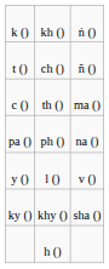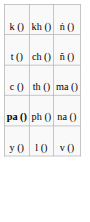 <table class="wikitable" style="text-align:center">
 <tr>
 <td><big></big><br>k ()</td>
 <td><big></big><br>kh ()</td>
 <td><big></big><br>ṅ ()</td>
 </tr>
 <tr>
 <td><big></big><br>t ()</td>
 <td><big></big><br>ch ()</td>
 <td><big></big><br>ñ ()</td>
 </tr>
 <tr>
 <td><big></big><br>c ()</td>
 <td><big></big><br>th ()</td>
 <td><big></big><br>ma ()</td>
 </tr>
 <tr>
-<td><big></big><br>pa ()</td>
+<td><strong><big></big><br>pa ()</strong></td>
 <td><big></big><br>ph ()</td>
 <td><big></big><br>na ()</td>
 </tr>
 <tr>
 <td><big></big><br>y ()</td>
 <td><big></big><br>l ()</td>
 <td><big></big><br>v ()</td>
 </tr>
-<tr>
-<td><big></big><br>ky ()</td>
-<td><big></big><br>khy ()</td>
-<td><big></big><br>sha ()</td>
-</tr>
-<tr>
-<td></td>
-<td><big></big><br>h ()</td>
-<td></td>
-</tr>
 </table>
